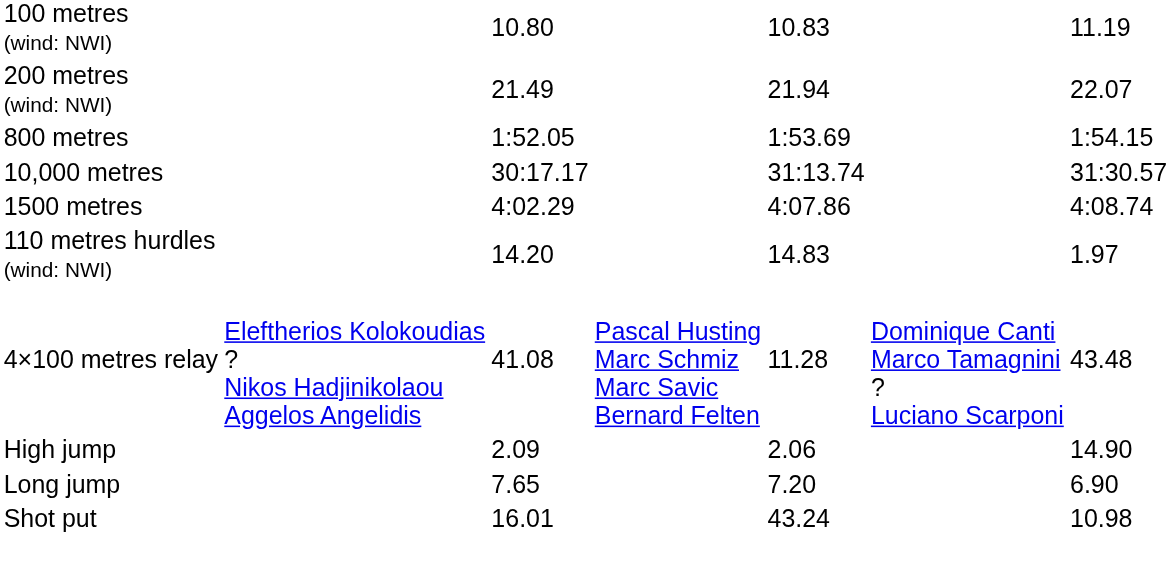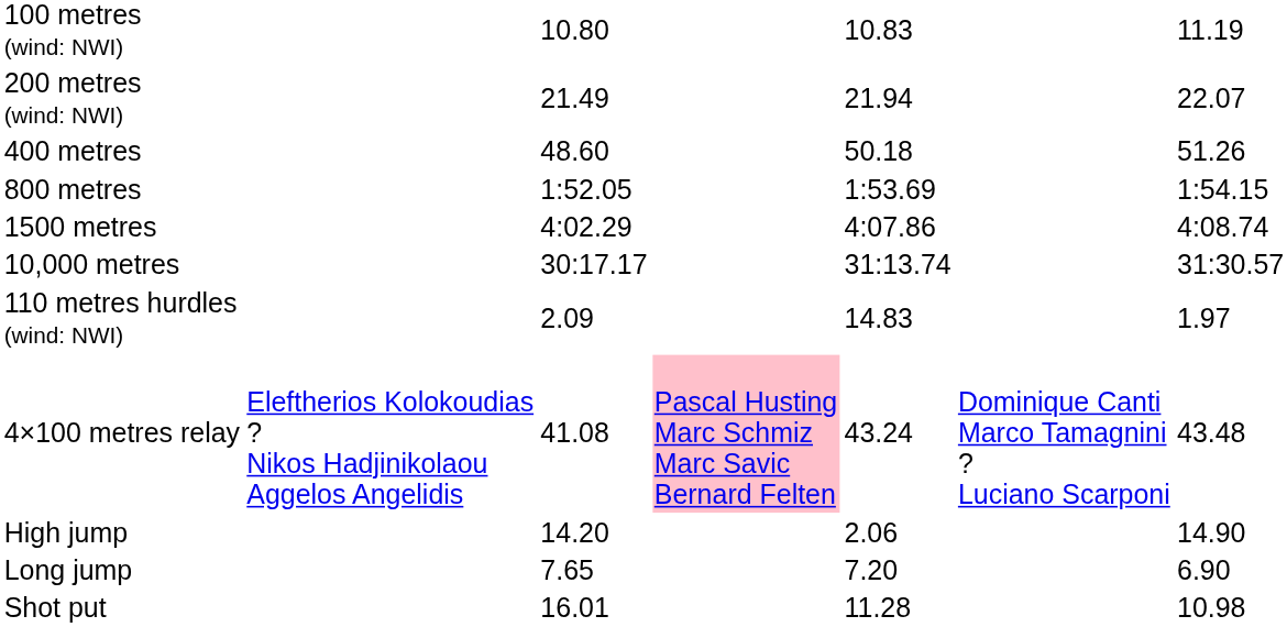 <table>
 <tr>
 <td>100 metres<br><small>(wind: NWI)</small></td>
 <td></td>
 <td>10.80</td>
 <td></td>
 <td>10.83</td>
 <td></td>
 <td>11.19</td>
 </tr>
 <tr>
 <td>200 metres<br><small>(wind: NWI)</small></td>
 <td></td>
 <td>21.49</td>
 <td></td>
 <td>21.94</td>
 <td></td>
 <td>22.07</td>
 </tr>
 <tr>
+<td>400 metres</td>
+<td></td>
+<td>48.60</td>
+<td></td>
+<td>50.18</td>
+<td></td>
+<td>51.26</td>
+</tr>
+<tr>
 <td>800 metres</td>
 <td></td>
 <td>1:52.05</td>
 <td></td>
 <td>1:53.69</td>
 <td></td>
 <td>1:54.15</td>
+</tr>
+<tr>
+<td>1500 metres</td>
+<td></td>
+<td>4:02.29</td>
+<td></td>
+<td>4:07.86</td>
+<td></td>
+<td>4:08.74</td>
 </tr>
 <tr>
 <td>10,000 metres</td>
 <td></td>
 <td>30:17.17</td>
 <td></td>
 <td>31:13.74</td>
 <td></td>
 <td>31:30.57</td>
 </tr>
 <tr>
-<td>1500 metres</td>
-<td></td>
-<td>4:02.29</td>
-<td></td>
-<td>4:07.86</td>
-<td></td>
-<td>4:08.74</td>
-</tr>
-<tr>
 <td>110 metres hurdles<br><small>(wind: NWI)</small></td>
 <td></td>
-<td>14.20</td>
+<td>2.09</td>
 <td></td>
 <td>14.83</td>
 <td></td>
 <td>1.97</td>
 </tr>
 <tr>
 <td>4×100 metres relay</td>
 <td><br><a href='#'>Eleftherios Kolokoudias</a><br>?<br><a href='#'>Nikos Hadjinikolaou</a><br><a href='#'>Aggelos Angelidis</a></td>
 <td>41.08</td>
-<td><br><a href='#'>Pascal Husting</a><br><a href='#'>Marc Schmiz</a><br><a href='#'>Marc Savic</a><br><a href='#'>Bernard Felten</a></td>
-<td>11.28</td>
+<td style="background: pink;"><br><a href='#'>Pascal Husting</a><br><a href='#'>Marc Schmiz</a><br><a href='#'>Marc Savic</a><br><a href='#'>Bernard Felten</a></td>
+<td>43.24</td>
 <td><br><a href='#'>Dominique Canti</a><br><a href='#'>Marco Tamagnini</a><br>?<br><a href='#'>Luciano Scarponi</a></td>
 <td>43.48</td>
 </tr>
 <tr>
 <td>High jump</td>
 <td></td>
-<td>2.09</td>
+<td>14.20</td>
 <td></td>
 <td>2.06</td>
 <td></td>
 <td>14.90</td>
 </tr>
 <tr>
 <td>Long jump</td>
 <td></td>
 <td>7.65</td>
 <td></td>
 <td>7.20</td>
 <td></td>
 <td>6.90</td>
 </tr>
 <tr>
 <td>Shot put</td>
 <td></td>
 <td>16.01</td>
 <td></td>
-<td>43.24</td>
+<td>11.28</td>
 <td></td>
 <td>10.98</td>
 </tr>
 </table>
